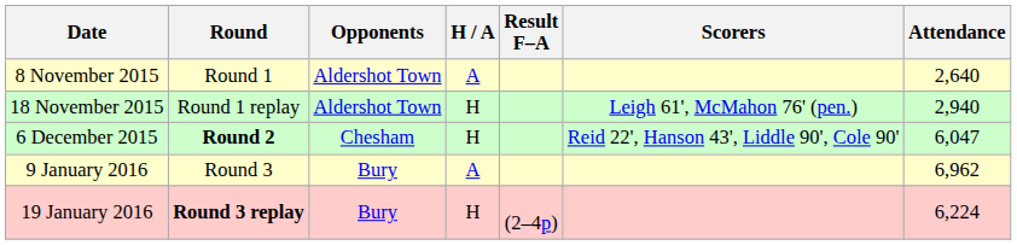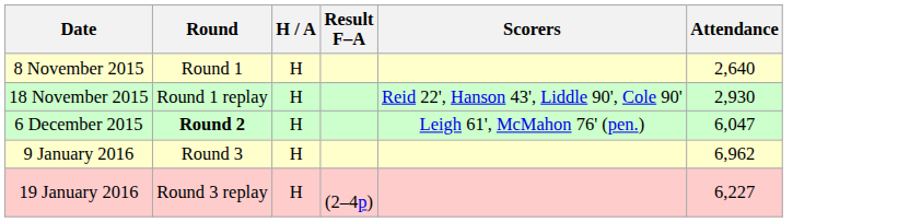 <table class="wikitable" style="text-align:center">
 <tr>
 <th>Date</th>
 <th>Round</th>
-<th>Opponents</th>
 <th>H / A</th>
 <th>Result<br>F–A</th>
 <th>Scorers</th>
 <th>Attendance</th>
 </tr>
 <tr style="background:#ffc;">
 <td>8 November 2015</td>
 <td>Round 1</td>
-<td><a href='#'>Aldershot Town</a></td>
-<td><a href='#'>A</a></td>
+<td>H</td>
 <td></td>
 <td></td>
 <td>2,640</td>
 </tr>
 <tr style="background:#cfc;">
 <td>18 November 2015</td>
 <td>Round 1 replay</td>
-<td><a href='#'>Aldershot Town</a></td>
 <td>H</td>
 <td></td>
-<td><a href='#'>Leigh</a> 61', <a href='#'>McMahon</a> 76' (<a href='#'>pen.</a>)</td>
-<td>2,940</td>
+<td><a href='#'>Reid</a> 22', <a href='#'>Hanson</a> 43', <a href='#'>Liddle</a> 90', <a href='#'>Cole</a> 90'</td>
+<td>2,930</td>
 </tr>
 <tr style="background:#cfc;">
 <td>6 December 2015</td>
 <td><strong>Round 2</strong></td>
-<td><a href='#'>Chesham</a></td>
 <td>H</td>
 <td></td>
-<td><a href='#'>Reid</a> 22', <a href='#'>Hanson</a> 43', <a href='#'>Liddle</a> 90', <a href='#'>Cole</a> 90'</td>
+<td><a href='#'>Leigh</a> 61', <a href='#'>McMahon</a> 76' (<a href='#'>pen.</a>)</td>
 <td>6,047</td>
 </tr>
 <tr style="background:#ffc;">
 <td>9 January 2016</td>
 <td>Round 3</td>
-<td><a href='#'>Bury</a></td>
-<td><a href='#'>A</a></td>
+<td>H</td>
 <td></td>
 <td></td>
 <td>6,962</td>
 </tr>
 <tr style="background:#fcc;">
 <td>19 January 2016</td>
-<td><strong>Round 3 replay</strong></td>
-<td><a href='#'>Bury</a></td>
+<td>Round 3 replay</td>
 <td>H</td>
 <td> <br>(2–4<a href='#'>p</a>)</td>
 <td></td>
-<td>6,224</td>
+<td>6,227</td>
 </tr>
 </table>
